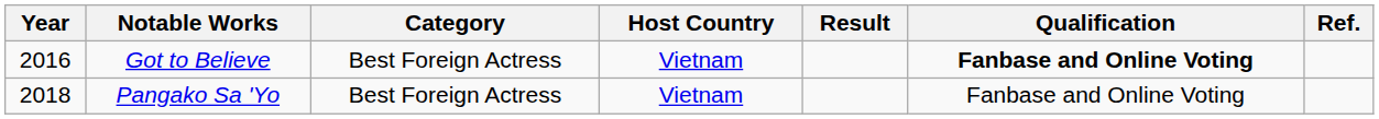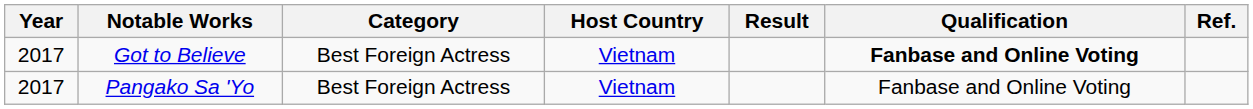 <table class="wikitable sortable"  style="text-align:center; width:60%;">
 <tr>
 <th>Year</th>
 <th>Notable Works</th>
 <th>Category</th>
 <th>Host Country</th>
 <th>Result</th>
 <th>Qualification</th>
 <th>Ref.</th>
 </tr>
 <tr>
-<td>2016</td>
+<td>2017</td>
 <td><em><a href='#'>Got to Believe</a></em></td>
 <td>Best Foreign Actress</td>
 <td><a href='#'>Vietnam</a></td>
 <td></td>
 <td><strong>Fanbase and Online Voting</strong></td>
 <td></td>
 </tr>
 <tr>
-<td>2018</td>
+<td>2017</td>
 <td><a href='#'><em>Pangako Sa 'Yo</em></a></td>
 <td>Best Foreign Actress</td>
 <td><a href='#'>Vietnam</a></td>
 <td></td>
 <td>Fanbase and Online Voting</td>
 <td></td>
 </tr>
 </table>
